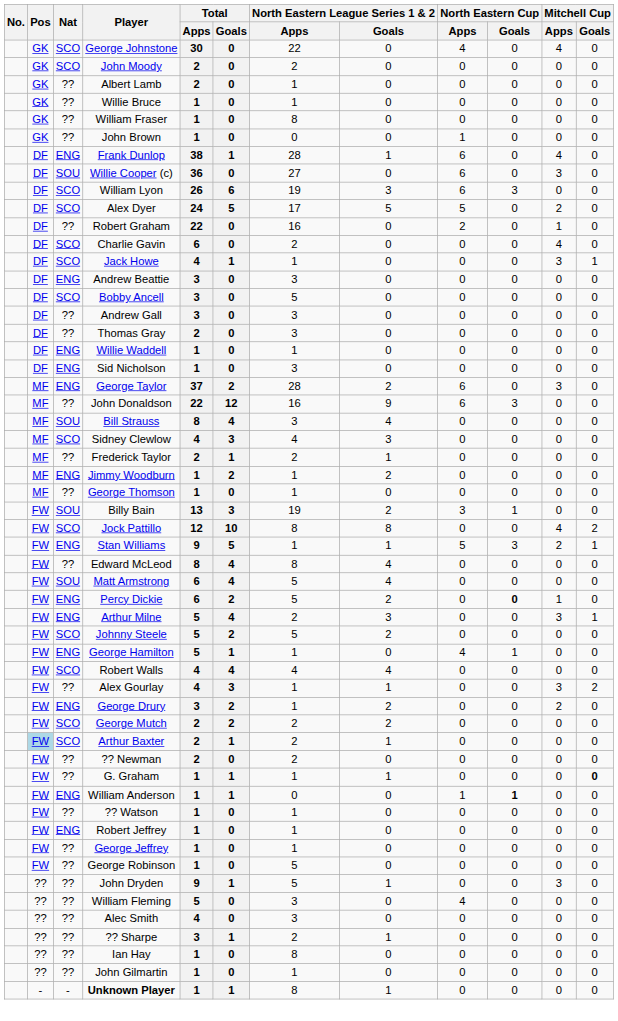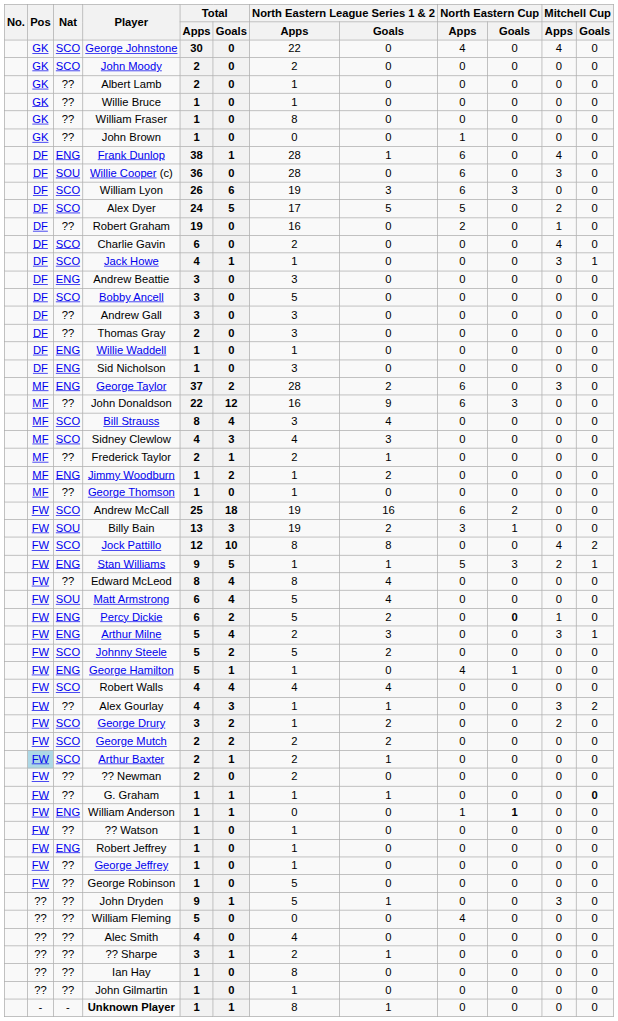 <table class="wikitable sortable" style="text-align: center;">
 <tr>
 <th rowspan="2"><abbr>No.</abbr></th>
 <th rowspan="2"><abbr>Pos</abbr></th>
 <th rowspan="2"><abbr>Nat</abbr></th>
 <th rowspan="2">Player</th>
 <th colspan="2">Total</th>
 <th colspan="2">North Eastern League Series 1 & 2</th>
 <th colspan="2">North Eastern Cup</th>
 <th colspan="2">Mitchell Cup</th>
 </tr>
 <tr>
 <th>Apps</th>
 <th>Goals</th>
 <th>Apps</th>
 <th>Goals</th>
 <th>Apps</th>
 <th>Goals</th>
 <th>Apps</th>
 <th>Goals</th>
 </tr>
 <tr>
 <td></td>
 <td><a href='#'>GK</a></td>
 <td> <a href='#'>SCO</a></td>
 <td><a href='#'>George Johnstone</a></td>
 <th>30</th>
 <th>0</th>
 <td>22</td>
 <td>0</td>
 <td>4</td>
 <td>0</td>
 <td>4</td>
 <td>0</td>
 </tr>
 <tr>
 <td></td>
 <td><a href='#'>GK</a></td>
 <td> <a href='#'>SCO</a></td>
 <td><a href='#'>John Moody</a></td>
 <th>2</th>
 <th>0</th>
 <td>2</td>
 <td>0</td>
 <td>0</td>
 <td>0</td>
 <td>0</td>
 <td>0</td>
 </tr>
 <tr>
 <td></td>
 <td><a href='#'>GK</a></td>
 <td>??</td>
 <td>Albert Lamb</td>
 <th>2</th>
 <th>0</th>
 <td>1</td>
 <td>0</td>
 <td>0</td>
 <td>0</td>
 <td>0</td>
 <td>0</td>
 </tr>
 <tr>
 <td></td>
 <td><a href='#'>GK</a></td>
 <td>??</td>
 <td>Willie Bruce</td>
 <th>1</th>
 <th>0</th>
 <td>1</td>
 <td>0</td>
 <td>0</td>
 <td>0</td>
 <td>0</td>
 <td>0</td>
 </tr>
 <tr>
 <td></td>
 <td><a href='#'>GK</a></td>
 <td>??</td>
 <td>William Fraser</td>
 <th>1</th>
 <th>0</th>
 <td>8</td>
 <td>0</td>
 <td>0</td>
 <td>0</td>
 <td>0</td>
 <td>0</td>
 </tr>
 <tr>
 <td></td>
 <td><a href='#'>GK</a></td>
 <td>??</td>
 <td>John Brown</td>
 <th>1</th>
 <th>0</th>
 <td>0</td>
 <td>0</td>
 <td>1</td>
 <td>0</td>
 <td>0</td>
 <td>0</td>
 </tr>
 <tr>
 <td></td>
 <td><a href='#'>DF</a></td>
 <td> <a href='#'>ENG</a></td>
 <td><a href='#'>Frank Dunlop</a></td>
 <th>38</th>
 <th>1</th>
 <td>28</td>
 <td>1</td>
 <td>6</td>
 <td>0</td>
 <td>4</td>
 <td>0</td>
 </tr>
 <tr>
 <td></td>
 <td><a href='#'>DF</a></td>
 <td> <a href='#'>SOU</a></td>
 <td><a href='#'>Willie Cooper</a> (c)</td>
 <th>36</th>
 <th>0</th>
-<td>27</td>
+<td>28</td>
 <td>0</td>
 <td>6</td>
 <td>0</td>
 <td>3</td>
 <td>0</td>
 </tr>
 <tr>
 <td></td>
 <td><a href='#'>DF</a></td>
 <td> <a href='#'>SCO</a></td>
 <td>William Lyon</td>
 <th>26</th>
 <th>6</th>
 <td>19</td>
 <td>3</td>
 <td>6</td>
 <td>3</td>
 <td>0</td>
 <td>0</td>
 </tr>
 <tr>
 <td></td>
 <td><a href='#'>DF</a></td>
 <td> <a href='#'>SCO</a></td>
 <td>Alex Dyer</td>
 <th>24</th>
 <th>5</th>
 <td>17</td>
 <td>5</td>
 <td>5</td>
 <td>0</td>
 <td>2</td>
 <td>0</td>
 </tr>
 <tr>
 <td></td>
 <td><a href='#'>DF</a></td>
 <td>??</td>
 <td>Robert Graham</td>
-<th>22</th>
+<th>19</th>
 <th>0</th>
 <td>16</td>
 <td>0</td>
 <td>2</td>
 <td>0</td>
 <td>1</td>
 <td>0</td>
 </tr>
 <tr>
 <td></td>
 <td><a href='#'>DF</a></td>
 <td> <a href='#'>SCO</a></td>
 <td>Charlie Gavin</td>
 <th>6</th>
 <th>0</th>
 <td>2</td>
 <td>0</td>
 <td>0</td>
 <td>0</td>
 <td>4</td>
 <td>0</td>
 </tr>
 <tr>
 <td></td>
 <td><a href='#'>DF</a></td>
 <td> <a href='#'>SCO</a></td>
 <td><a href='#'>Jack Howe</a></td>
 <th>4</th>
 <th>1</th>
 <td>1</td>
 <td>0</td>
 <td>0</td>
 <td>0</td>
 <td>3</td>
 <td>1</td>
 </tr>
 <tr>
 <td></td>
 <td><a href='#'>DF</a></td>
 <td> <a href='#'>ENG</a></td>
 <td>Andrew Beattie</td>
 <th>3</th>
 <th>0</th>
 <td>3</td>
 <td>0</td>
 <td>0</td>
 <td>0</td>
 <td>0</td>
 <td>0</td>
 </tr>
 <tr>
 <td></td>
 <td><a href='#'>DF</a></td>
 <td> <a href='#'>SCO</a></td>
 <td><a href='#'>Bobby Ancell</a></td>
 <th>3</th>
 <th>0</th>
 <td>5</td>
 <td>0</td>
 <td>0</td>
 <td>0</td>
 <td>0</td>
 <td>0</td>
 </tr>
 <tr>
 <td></td>
 <td><a href='#'>DF</a></td>
 <td>??</td>
 <td>Andrew Gall</td>
 <th>3</th>
 <th>0</th>
 <td>3</td>
 <td>0</td>
 <td>0</td>
 <td>0</td>
 <td>0</td>
 <td>0</td>
 </tr>
 <tr>
 <td></td>
 <td><a href='#'>DF</a></td>
 <td>??</td>
 <td>Thomas Gray</td>
 <th>2</th>
 <th>0</th>
 <td>3</td>
 <td>0</td>
 <td>0</td>
 <td>0</td>
 <td>0</td>
 <td>0</td>
 </tr>
 <tr>
 <td></td>
 <td><a href='#'>DF</a></td>
 <td> <a href='#'>ENG</a></td>
 <td><a href='#'>Willie Waddell</a></td>
 <th>1</th>
 <th>0</th>
 <td>1</td>
 <td>0</td>
 <td>0</td>
 <td>0</td>
 <td>0</td>
 <td>0</td>
 </tr>
 <tr>
 <td></td>
 <td><a href='#'>DF</a></td>
 <td> <a href='#'>ENG</a></td>
 <td>Sid Nicholson</td>
 <th>1</th>
 <th>0</th>
 <td>3</td>
 <td>0</td>
 <td>0</td>
 <td>0</td>
 <td>0</td>
 <td>0</td>
 </tr>
 <tr>
 <td></td>
 <td><a href='#'>MF</a></td>
 <td> <a href='#'>ENG</a></td>
 <td><a href='#'>George Taylor</a></td>
 <th>37</th>
 <th>2</th>
 <td>28</td>
 <td>2</td>
 <td>6</td>
 <td>0</td>
 <td>3</td>
 <td>0</td>
 </tr>
 <tr>
 <td></td>
 <td><a href='#'>MF</a></td>
 <td>??</td>
 <td>John Donaldson</td>
 <th>22</th>
 <th>12</th>
 <td>16</td>
 <td>9</td>
 <td>6</td>
 <td>3</td>
 <td>0</td>
 <td>0</td>
 </tr>
 <tr>
 <td></td>
 <td><a href='#'>MF</a></td>
-<td> <a href='#'>SOU</a></td>
+<td> <a href='#'>SCO</a></td>
 <td><a href='#'>Bill Strauss</a></td>
 <th>8</th>
 <th>4</th>
 <td>3</td>
 <td>4</td>
 <td>0</td>
 <td>0</td>
 <td>0</td>
 <td>0</td>
 </tr>
 <tr>
 <td></td>
 <td><a href='#'>MF</a></td>
 <td> <a href='#'>SCO</a></td>
 <td>Sidney Clewlow</td>
 <th>4</th>
 <th>3</th>
 <td>4</td>
 <td>3</td>
 <td>0</td>
 <td>0</td>
 <td>0</td>
 <td>0</td>
 </tr>
 <tr>
 <td></td>
 <td><a href='#'>MF</a></td>
 <td>??</td>
 <td>Frederick Taylor</td>
 <th>2</th>
 <th>1</th>
 <td>2</td>
 <td>1</td>
 <td>0</td>
 <td>0</td>
 <td>0</td>
 <td>0</td>
 </tr>
 <tr>
 <td></td>
 <td><a href='#'>MF</a></td>
 <td> <a href='#'>ENG</a></td>
 <td><a href='#'>Jimmy Woodburn</a></td>
 <th>1</th>
 <th>2</th>
 <td>1</td>
 <td>2</td>
 <td>0</td>
 <td>0</td>
 <td>0</td>
 <td>0</td>
 </tr>
 <tr>
 <td></td>
 <td><a href='#'>MF</a></td>
 <td>??</td>
 <td><a href='#'>George Thomson</a></td>
 <th>1</th>
 <th>0</th>
 <td>1</td>
 <td>0</td>
 <td>0</td>
 <td>0</td>
+<td>0</td>
+<td>0</td>
+</tr>
+<tr>
+<td></td>
+<td><a href='#'>FW</a></td>
+<td> <a href='#'>SCO</a></td>
+<td>Andrew McCall</td>
+<th>25</th>
+<th>18</th>
+<td>19</td>
+<td>16</td>
+<td>6</td>
+<td>2</td>
 <td>0</td>
 <td>0</td>
 </tr>
 <tr>
 <td></td>
 <td><a href='#'>FW</a></td>
 <td> <a href='#'>SOU</a></td>
 <td>Billy Bain</td>
 <th>13</th>
 <th>3</th>
 <td>19</td>
 <td>2</td>
 <td>3</td>
 <td>1</td>
 <td>0</td>
 <td>0</td>
 </tr>
 <tr>
 <td></td>
 <td><a href='#'>FW</a></td>
 <td> <a href='#'>SCO</a></td>
 <td><a href='#'>Jock Pattillo</a></td>
 <th>12</th>
 <th>10</th>
 <td>8</td>
 <td>8</td>
 <td>0</td>
 <td>0</td>
 <td>4</td>
 <td>2</td>
 </tr>
 <tr>
 <td></td>
 <td><a href='#'>FW</a></td>
 <td> <a href='#'>ENG</a></td>
 <td><a href='#'>Stan Williams</a></td>
 <th>9</th>
 <th>5</th>
 <td>1</td>
 <td>1</td>
 <td>5</td>
 <td>3</td>
 <td>2</td>
 <td>1</td>
 </tr>
 <tr>
 <td></td>
 <td><a href='#'>FW</a></td>
 <td>??</td>
 <td>Edward McLeod</td>
 <th>8</th>
 <th>4</th>
 <td>8</td>
 <td>4</td>
 <td>0</td>
 <td>0</td>
 <td>0</td>
 <td>0</td>
 </tr>
 <tr>
 <td></td>
 <td><a href='#'>FW</a></td>
 <td> <a href='#'>SOU</a></td>
 <td><a href='#'>Matt Armstrong</a></td>
 <th>6</th>
 <th>4</th>
 <td>5</td>
 <td>4</td>
 <td>0</td>
 <td>0</td>
 <td>0</td>
 <td>0</td>
 </tr>
 <tr>
 <td></td>
 <td><a href='#'>FW</a></td>
 <td> <a href='#'>ENG</a></td>
 <td><a href='#'>Percy Dickie</a></td>
 <th>6</th>
 <th>2</th>
 <td>5</td>
 <td>2</td>
 <td>0</td>
 <td><strong>0</strong></td>
 <td>1</td>
 <td>0</td>
 </tr>
 <tr>
 <td></td>
 <td><a href='#'>FW</a></td>
 <td> <a href='#'>ENG</a></td>
 <td><a href='#'>Arthur Milne</a></td>
 <th>5</th>
 <th>4</th>
 <td>2</td>
 <td>3</td>
 <td>0</td>
 <td>0</td>
 <td>3</td>
 <td>1</td>
 </tr>
 <tr>
 <td></td>
 <td><a href='#'>FW</a></td>
 <td> <a href='#'>SCO</a></td>
 <td><a href='#'>Johnny Steele</a></td>
 <th>5</th>
 <th>2</th>
 <td>5</td>
 <td>2</td>
 <td>0</td>
 <td>0</td>
 <td>0</td>
 <td>0</td>
 </tr>
 <tr>
 <td></td>
 <td><a href='#'>FW</a></td>
 <td> <a href='#'>ENG</a></td>
 <td><a href='#'>George Hamilton</a></td>
 <th>5</th>
 <th>1</th>
 <td>1</td>
 <td>0</td>
 <td>4</td>
 <td>1</td>
 <td>0</td>
 <td>0</td>
 </tr>
 <tr>
 <td></td>
 <td><a href='#'>FW</a></td>
 <td> <a href='#'>SCO</a></td>
 <td>Robert Walls</td>
 <th>4</th>
 <th>4</th>
 <td>4</td>
 <td>4</td>
 <td>0</td>
 <td>0</td>
 <td>0</td>
 <td>0</td>
 </tr>
 <tr>
 <td></td>
 <td><a href='#'>FW</a></td>
 <td>??</td>
 <td>Alex Gourlay</td>
 <th>4</th>
 <th>3</th>
 <td>1</td>
 <td>1</td>
 <td>0</td>
 <td>0</td>
 <td>3</td>
 <td>2</td>
 </tr>
 <tr>
 <td></td>
 <td><a href='#'>FW</a></td>
-<td> <a href='#'>ENG</a></td>
+<td> <a href='#'>SCO</a></td>
 <td><a href='#'>George Drury</a></td>
 <th>3</th>
 <th>2</th>
 <td>1</td>
 <td>2</td>
 <td>0</td>
 <td>0</td>
 <td>2</td>
 <td>0</td>
 </tr>
 <tr>
 <td></td>
 <td><a href='#'>FW</a></td>
 <td> <a href='#'>SCO</a></td>
 <td><a href='#'>George Mutch</a></td>
 <th>2</th>
 <th>2</th>
 <td>2</td>
 <td>2</td>
 <td>0</td>
 <td>0</td>
 <td>0</td>
 <td>0</td>
 </tr>
 <tr>
 <td></td>
 <td style="background: lightblue;"><a href='#'>FW</a></td>
 <td> <a href='#'>SCO</a></td>
 <td><a href='#'>Arthur Baxter</a></td>
 <th>2</th>
 <th>1</th>
 <td>2</td>
 <td>1</td>
 <td>0</td>
 <td>0</td>
 <td>0</td>
 <td>0</td>
 </tr>
 <tr>
 <td></td>
 <td><a href='#'>FW</a></td>
 <td>??</td>
 <td>?? Newman</td>
 <th>2</th>
 <th>0</th>
 <td>2</td>
 <td>0</td>
 <td>0</td>
 <td>0</td>
 <td>0</td>
 <td>0</td>
 </tr>
 <tr>
 <td></td>
 <td><a href='#'>FW</a></td>
 <td>??</td>
 <td>G. Graham</td>
 <th>1</th>
 <th>1</th>
 <td>1</td>
 <td>1</td>
 <td>0</td>
 <td>0</td>
 <td>0</td>
 <td><strong>0</strong></td>
 </tr>
 <tr>
 <td></td>
 <td><a href='#'>FW</a></td>
 <td> <a href='#'>ENG</a></td>
 <td>William Anderson</td>
 <th>1</th>
 <th>1</th>
 <td>0</td>
 <td>0</td>
 <td>1</td>
 <td><strong>1</strong></td>
 <td>0</td>
 <td>0</td>
 </tr>
 <tr>
 <td></td>
 <td><a href='#'>FW</a></td>
 <td>??</td>
 <td>?? Watson</td>
 <th>1</th>
 <th>0</th>
 <td>1</td>
 <td>0</td>
 <td>0</td>
 <td>0</td>
 <td>0</td>
 <td>0</td>
 </tr>
 <tr>
 <td></td>
 <td><a href='#'>FW</a></td>
 <td> <a href='#'>ENG</a></td>
 <td>Robert Jeffrey</td>
 <th>1</th>
 <th>0</th>
 <td>1</td>
 <td>0</td>
 <td>0</td>
 <td>0</td>
 <td>0</td>
 <td>0</td>
 </tr>
 <tr>
 <td></td>
 <td><a href='#'>FW</a></td>
 <td>??</td>
 <td><a href='#'>George Jeffrey</a></td>
 <th>1</th>
 <th>0</th>
 <td>1</td>
 <td>0</td>
 <td>0</td>
 <td>0</td>
 <td>0</td>
 <td>0</td>
 </tr>
 <tr>
 <td></td>
 <td><a href='#'>FW</a></td>
 <td>??</td>
 <td>George Robinson</td>
 <th>1</th>
 <th>0</th>
 <td>5</td>
 <td>0</td>
 <td>0</td>
 <td>0</td>
 <td>0</td>
 <td>0</td>
 </tr>
 <tr>
 <td></td>
 <td>??</td>
 <td>??</td>
 <td>John Dryden</td>
 <th>9</th>
 <th>1</th>
 <td>5</td>
 <td>1</td>
 <td>0</td>
 <td>0</td>
 <td>3</td>
 <td>0</td>
 </tr>
 <tr>
 <td></td>
 <td>??</td>
 <td>??</td>
 <td>William Fleming</td>
 <th>5</th>
 <th>0</th>
-<td>3</td>
+<td>0</td>
 <td>0</td>
 <td>4</td>
 <td>0</td>
 <td>0</td>
 <td>0</td>
 </tr>
 <tr>
 <td></td>
 <td>??</td>
 <td>??</td>
 <td>Alec Smith</td>
 <th>4</th>
 <th>0</th>
-<td>3</td>
+<td>4</td>
 <td>0</td>
 <td>0</td>
 <td>0</td>
 <td>0</td>
 <td>0</td>
 </tr>
 <tr>
 <td></td>
 <td>??</td>
 <td>??</td>
 <td>?? Sharpe</td>
 <th>3</th>
 <th>1</th>
 <td>2</td>
 <td>1</td>
 <td>0</td>
 <td>0</td>
 <td>0</td>
 <td>0</td>
 </tr>
 <tr>
 <td></td>
 <td>??</td>
 <td>??</td>
 <td>Ian Hay</td>
 <th>1</th>
 <th>0</th>
 <td>8</td>
 <td>0</td>
 <td>0</td>
 <td>0</td>
 <td>0</td>
 <td>0</td>
 </tr>
 <tr>
 <td></td>
 <td>??</td>
 <td>??</td>
 <td>John Gilmartin</td>
 <th>1</th>
 <th>0</th>
 <td>1</td>
 <td>0</td>
 <td>0</td>
 <td>0</td>
 <td>0</td>
 <td>0</td>
 </tr>
 <tr>
 <td></td>
 <td>-</td>
 <td>-</td>
 <td><strong>Unknown Player</strong></td>
 <th>1</th>
 <th>1</th>
 <td>8</td>
 <td>1</td>
 <td>0</td>
 <td>0</td>
 <td>0</td>
 <td>0</td>
 </tr>
 </table>
